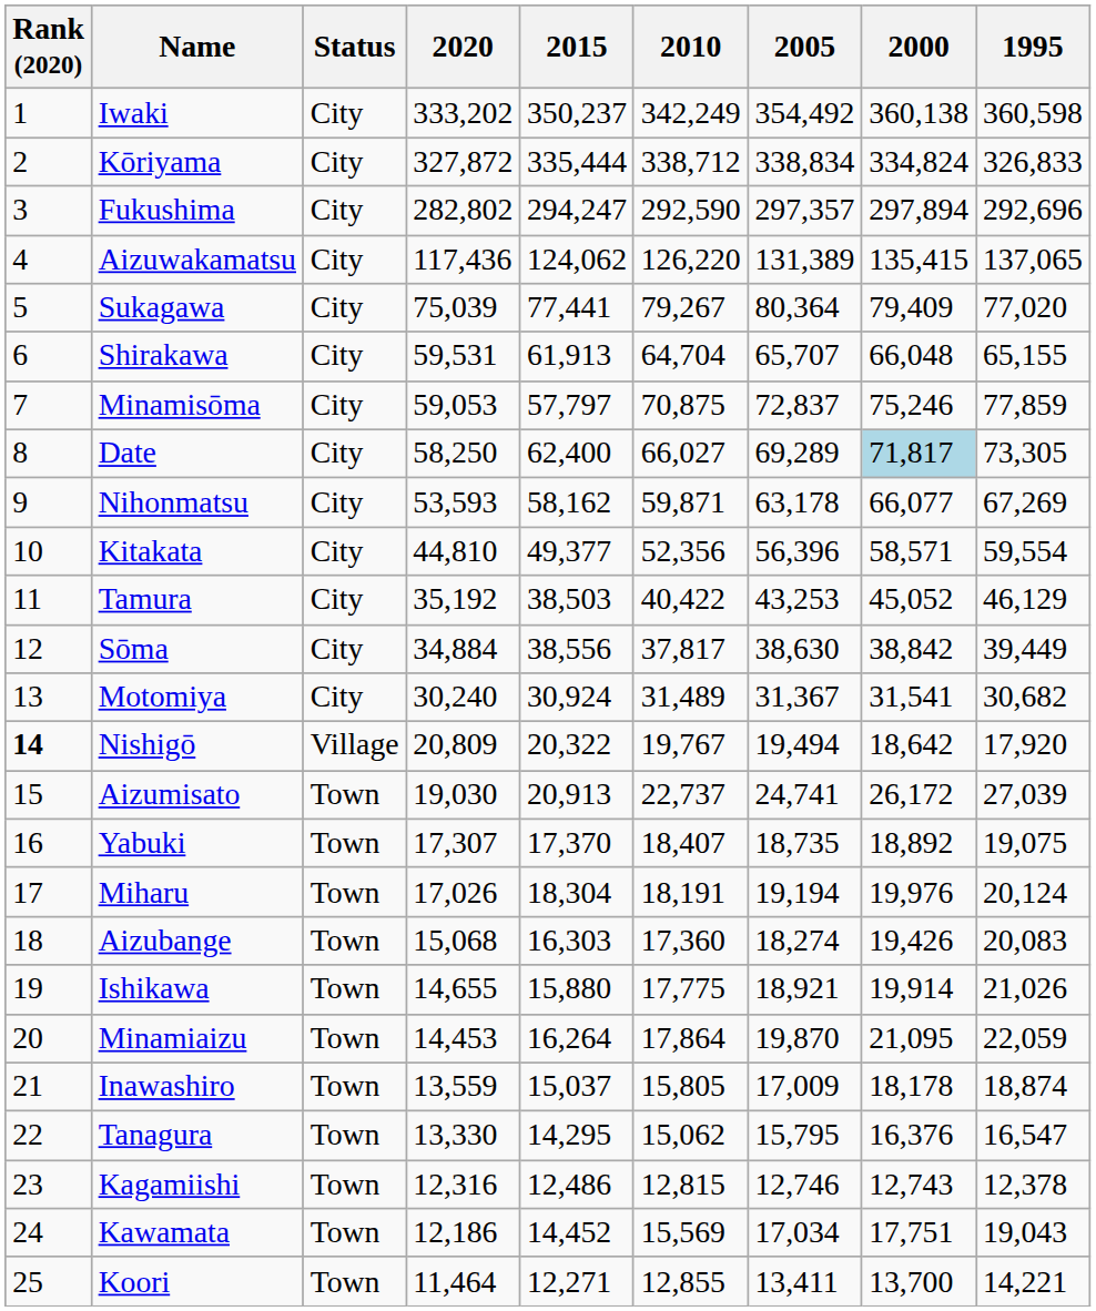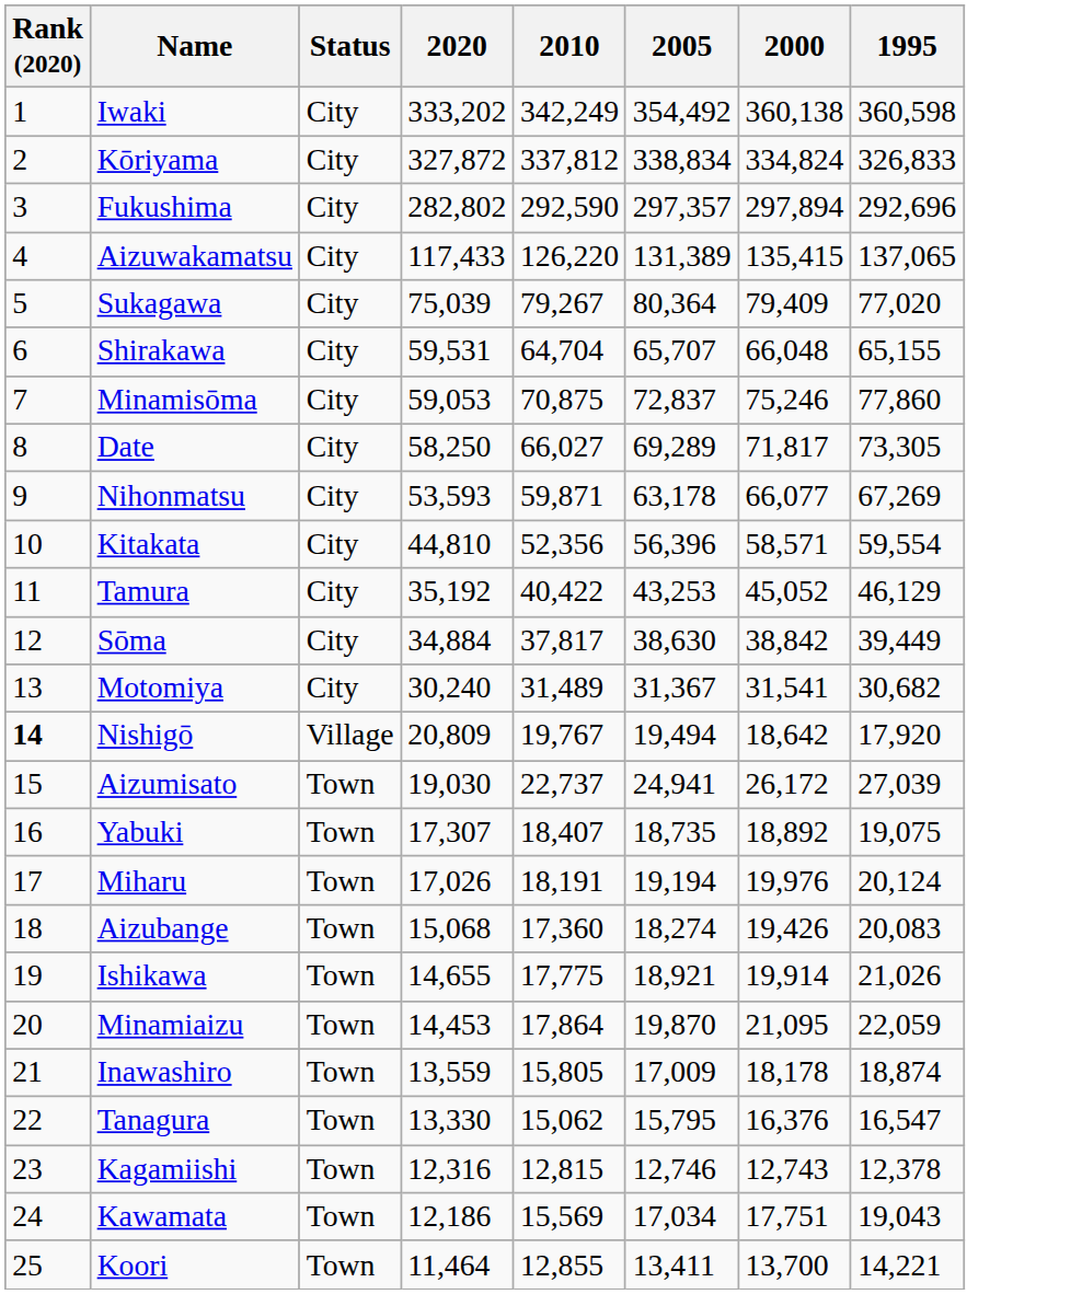 <table class="wikitable sortable">
 <tr>
 <th>Rank<br><small>(2020)</small></th>
 <th>Name</th>
 <th>Status</th>
 <th>2020</th>
-<th>2015</th>
 <th>2010</th>
 <th>2005</th>
 <th>2000</th>
 <th>1995</th>
 </tr>
 <tr>
 <td>1</td>
 <td><a href='#'>Iwaki</a></td>
 <td>City</td>
 <td>333,202</td>
-<td>350,237</td>
 <td>342,249</td>
 <td>354,492</td>
 <td>360,138</td>
 <td>360,598</td>
 </tr>
 <tr>
 <td>2</td>
 <td><a href='#'>Kōriyama</a></td>
 <td>City</td>
 <td>327,872</td>
-<td>335,444</td>
-<td>338,712</td>
+<td>337,812</td>
 <td>338,834</td>
 <td>334,824</td>
 <td>326,833</td>
 </tr>
 <tr>
 <td>3</td>
 <td><a href='#'>Fukushima</a></td>
 <td>City</td>
 <td>282,802</td>
-<td>294,247</td>
 <td>292,590</td>
 <td>297,357</td>
 <td>297,894</td>
 <td>292,696</td>
 </tr>
 <tr>
 <td>4</td>
 <td><a href='#'>Aizuwakamatsu</a></td>
 <td>City</td>
-<td>117,436</td>
-<td>124,062</td>
+<td>117,433</td>
 <td>126,220</td>
 <td>131,389</td>
 <td>135,415</td>
 <td>137,065</td>
 </tr>
 <tr>
 <td>5</td>
 <td><a href='#'>Sukagawa</a></td>
 <td>City</td>
 <td>75,039</td>
-<td>77,441</td>
 <td>79,267</td>
 <td>80,364</td>
 <td>79,409</td>
 <td>77,020</td>
 </tr>
 <tr>
 <td>6</td>
 <td><a href='#'>Shirakawa</a></td>
 <td>City</td>
 <td>59,531</td>
-<td>61,913</td>
 <td>64,704</td>
 <td>65,707</td>
 <td>66,048</td>
 <td>65,155</td>
 </tr>
 <tr>
 <td>7</td>
 <td><a href='#'>Minamisōma</a></td>
 <td>City</td>
 <td>59,053</td>
-<td>57,797</td>
 <td>70,875</td>
 <td>72,837</td>
 <td>75,246</td>
-<td>77,859</td>
+<td>77,860</td>
 </tr>
 <tr>
 <td>8</td>
 <td><a href='#'>Date</a></td>
 <td>City</td>
 <td>58,250</td>
-<td>62,400</td>
 <td>66,027</td>
 <td>69,289</td>
-<td style="background: lightblue;">71,817</td>
+<td>71,817</td>
 <td>73,305</td>
 </tr>
 <tr>
 <td>9</td>
 <td><a href='#'>Nihonmatsu</a></td>
 <td>City</td>
 <td>53,593</td>
-<td>58,162</td>
 <td>59,871</td>
 <td>63,178</td>
 <td>66,077</td>
 <td>67,269</td>
 </tr>
 <tr>
 <td>10</td>
 <td><a href='#'>Kitakata</a></td>
 <td>City</td>
 <td>44,810</td>
-<td>49,377</td>
 <td>52,356</td>
 <td>56,396</td>
 <td>58,571</td>
 <td>59,554</td>
 </tr>
 <tr>
 <td>11</td>
 <td><a href='#'>Tamura</a></td>
 <td>City</td>
 <td>35,192</td>
-<td>38,503</td>
 <td>40,422</td>
 <td>43,253</td>
 <td>45,052</td>
 <td>46,129</td>
 </tr>
 <tr>
 <td>12</td>
 <td><a href='#'>Sōma</a></td>
 <td>City</td>
 <td>34,884</td>
-<td>38,556</td>
 <td>37,817</td>
 <td>38,630</td>
 <td>38,842</td>
 <td>39,449</td>
 </tr>
 <tr>
 <td>13</td>
 <td><a href='#'>Motomiya</a></td>
 <td>City</td>
 <td>30,240</td>
-<td>30,924</td>
 <td>31,489</td>
 <td>31,367</td>
 <td>31,541</td>
 <td>30,682</td>
 </tr>
 <tr>
 <td><strong>14</strong></td>
 <td><a href='#'>Nishigō</a></td>
 <td>Village</td>
 <td>20,809</td>
-<td>20,322</td>
 <td>19,767</td>
 <td>19,494</td>
 <td>18,642</td>
 <td>17,920</td>
 </tr>
 <tr>
 <td>15</td>
 <td><a href='#'>Aizumisato</a></td>
 <td>Town</td>
 <td>19,030</td>
-<td>20,913</td>
 <td>22,737</td>
-<td>24,741</td>
+<td>24,941</td>
 <td>26,172</td>
 <td>27,039</td>
 </tr>
 <tr>
 <td>16</td>
 <td><a href='#'>Yabuki</a></td>
 <td>Town</td>
 <td>17,307</td>
-<td>17,370</td>
 <td>18,407</td>
 <td>18,735</td>
 <td>18,892</td>
 <td>19,075</td>
 </tr>
 <tr>
 <td>17</td>
 <td><a href='#'>Miharu</a></td>
 <td>Town</td>
 <td>17,026</td>
-<td>18,304</td>
 <td>18,191</td>
 <td>19,194</td>
 <td>19,976</td>
 <td>20,124</td>
 </tr>
 <tr>
 <td>18</td>
 <td><a href='#'>Aizubange</a></td>
 <td>Town</td>
 <td>15,068</td>
-<td>16,303</td>
 <td>17,360</td>
 <td>18,274</td>
 <td>19,426</td>
 <td>20,083</td>
 </tr>
 <tr>
 <td>19</td>
 <td><a href='#'>Ishikawa</a></td>
 <td>Town</td>
 <td>14,655</td>
-<td>15,880</td>
 <td>17,775</td>
 <td>18,921</td>
 <td>19,914</td>
 <td>21,026</td>
 </tr>
 <tr>
 <td>20</td>
 <td><a href='#'>Minamiaizu</a></td>
 <td>Town</td>
 <td>14,453</td>
-<td>16,264</td>
 <td>17,864</td>
 <td>19,870</td>
 <td>21,095</td>
 <td>22,059</td>
 </tr>
 <tr>
 <td>21</td>
 <td><a href='#'>Inawashiro</a></td>
 <td>Town</td>
 <td>13,559</td>
-<td>15,037</td>
 <td>15,805</td>
 <td>17,009</td>
 <td>18,178</td>
 <td>18,874</td>
 </tr>
 <tr>
 <td>22</td>
 <td><a href='#'>Tanagura</a></td>
 <td>Town</td>
 <td>13,330</td>
-<td>14,295</td>
 <td>15,062</td>
 <td>15,795</td>
 <td>16,376</td>
 <td>16,547</td>
 </tr>
 <tr>
 <td>23</td>
 <td><a href='#'>Kagamiishi</a></td>
 <td>Town</td>
 <td>12,316</td>
-<td>12,486</td>
 <td>12,815</td>
 <td>12,746</td>
 <td>12,743</td>
 <td>12,378</td>
 </tr>
 <tr>
 <td>24</td>
 <td><a href='#'>Kawamata</a></td>
 <td>Town</td>
 <td>12,186</td>
-<td>14,452</td>
 <td>15,569</td>
 <td>17,034</td>
 <td>17,751</td>
 <td>19,043</td>
 </tr>
 <tr>
 <td>25</td>
 <td><a href='#'>Koori</a></td>
 <td>Town</td>
 <td>11,464</td>
-<td>12,271</td>
 <td>12,855</td>
 <td>13,411</td>
 <td>13,700</td>
 <td>14,221</td>
 </tr>
 </table>
